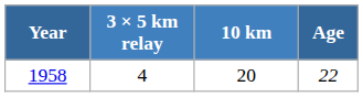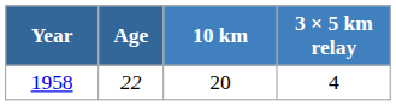 <table class="wikitable" style="font-size:95%; text-align:center; border:grey solid 1px; border-collapse:collapse; background:#ffffff;">
 <tr>
 <th style="background-color:#369; color:white; width:60px;"> Year </th>
+<th style="background-color:#369; color:white; width:40px;"> Age </th>
+<th style="background-color:#4180be; color:white; width:75px;"> 10 km </th>
 <th style="background-color:#4180be; color:white; width:75px;"> 3 × 5 km <br> relay </th>
-<th style="background-color:#4180be; color:white; width:75px;"> 10 km </th>
-<th style="background-color:#369; color:white; width:40px;"> Age </th>
 </tr>
 <tr>
 <td><a href='#'>1958</a></td>
+<td><em>22</em></td>
+<td>20</td>
 <td>4</td>
-<td>20</td>
-<td><em>22</em></td>
 </tr>
 </table>
